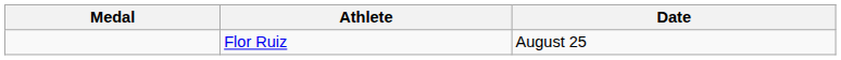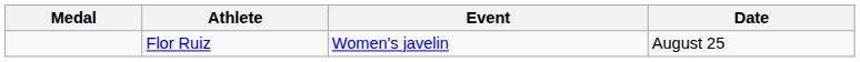 <table class="wikitable" style="font-size:90%" width=60%>
 <tr>
 <th>Medal</th>
 <th>Athlete</th>
+<th>Event</th>
 <th>Date</th>
 </tr>
 <tr>
 <td></td>
 <td><a href='#'>Flor Ruiz</a></td>
+<td><a href='#'>Women's javelin</a></td>
 <td>August 25</td>
 </tr>
 </table>
